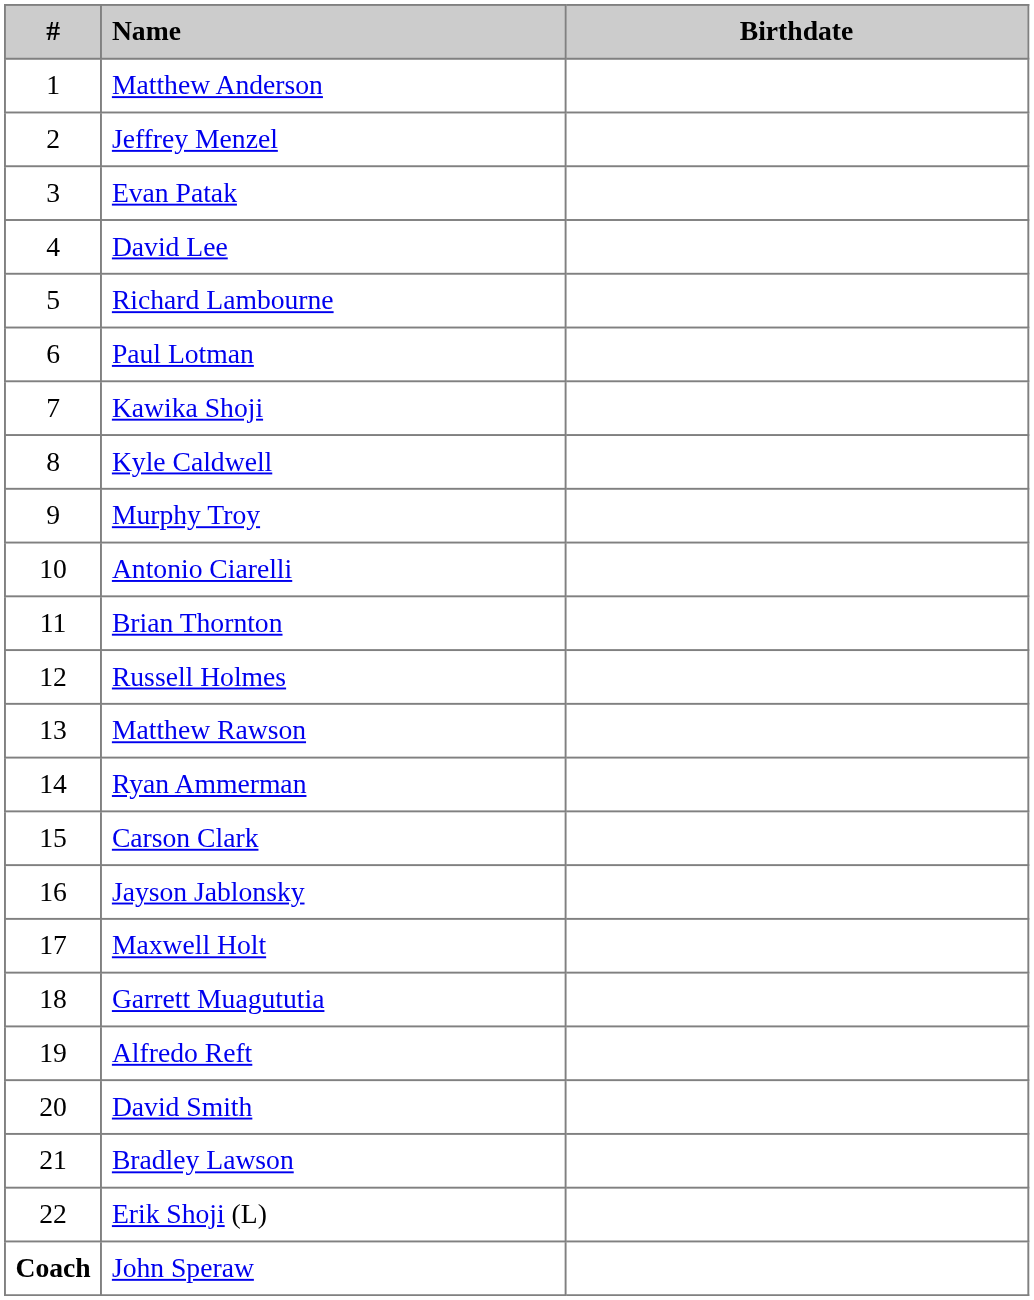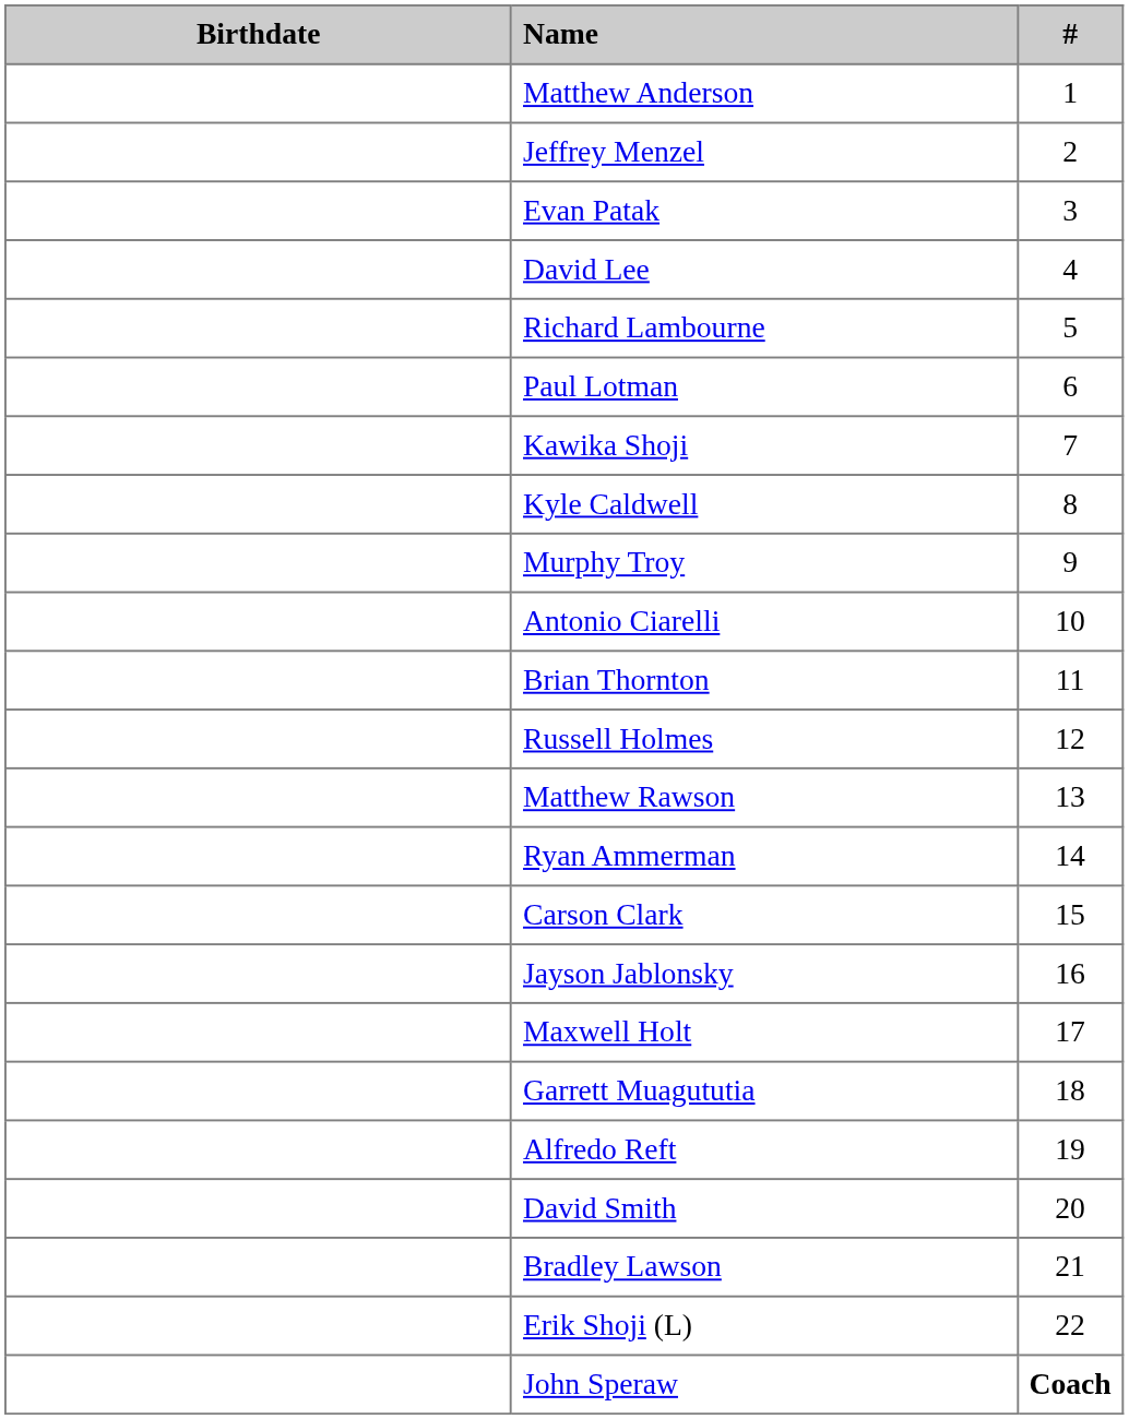 <table border="1" cellspacing="2" cellpadding="5" style="border-collapse: collapse; font-size: 90%;">
 <tr style="background:#ccc;">
+<th style="text-align:center; width:16em;">Birthdate</th>
+<th style="text-align:left; width:16em;">Name</th>
 <th>#</th>
-<th style="text-align:left; width:16em;">Name</th>
-<th style="text-align:center; width:16em;">Birthdate</th>
 </tr>
 <tr>
+<td align="center"></td>
+<td><a href='#'>Matthew Anderson</a></td>
 <td style="text-align:center;">1</td>
-<td><a href='#'>Matthew Anderson</a></td>
-<td align="center"></td>
 </tr>
 <tr>
+<td align="center"></td>
+<td><a href='#'>Jeffrey Menzel</a></td>
 <td style="text-align:center;">2</td>
-<td><a href='#'>Jeffrey Menzel</a></td>
-<td align="center"></td>
 </tr>
 <tr>
+<td align="center"></td>
+<td><a href='#'>Evan Patak</a></td>
 <td style="text-align:center;">3</td>
-<td><a href='#'>Evan Patak</a></td>
-<td align="center"></td>
 </tr>
 <tr>
+<td align="center"></td>
+<td><a href='#'>David Lee</a></td>
 <td style="text-align:center;">4</td>
-<td><a href='#'>David Lee</a></td>
-<td align="center"></td>
 </tr>
 <tr>
+<td align="center"></td>
+<td><a href='#'>Richard Lambourne</a></td>
 <td style="text-align:center;">5</td>
-<td><a href='#'>Richard Lambourne</a></td>
-<td align="center"></td>
 </tr>
 <tr>
+<td align="center"></td>
+<td><a href='#'>Paul Lotman</a></td>
 <td style="text-align:center;">6</td>
-<td><a href='#'>Paul Lotman</a></td>
-<td align="center"></td>
 </tr>
 <tr>
+<td align="center"></td>
+<td><a href='#'>Kawika Shoji</a></td>
 <td style="text-align:center;">7</td>
-<td><a href='#'>Kawika Shoji</a></td>
-<td align="center"></td>
 </tr>
 <tr>
+<td align="center"></td>
+<td><a href='#'>Kyle Caldwell</a></td>
 <td style="text-align:center;">8</td>
-<td><a href='#'>Kyle Caldwell</a></td>
-<td align="center"></td>
 </tr>
 <tr>
+<td align="center"></td>
+<td><a href='#'>Murphy Troy</a></td>
 <td style="text-align:center;">9</td>
-<td><a href='#'>Murphy Troy</a></td>
-<td align="center"></td>
 </tr>
 <tr>
+<td align="center"></td>
+<td><a href='#'>Antonio Ciarelli</a></td>
 <td style="text-align:center;">10</td>
-<td><a href='#'>Antonio Ciarelli</a></td>
-<td align="center"></td>
 </tr>
 <tr>
+<td align="center"></td>
+<td><a href='#'>Brian Thornton</a></td>
 <td style="text-align:center;">11</td>
-<td><a href='#'>Brian Thornton</a></td>
-<td align="center"></td>
 </tr>
 <tr>
+<td align="center"></td>
+<td><a href='#'>Russell Holmes</a></td>
 <td style="text-align:center;">12</td>
-<td><a href='#'>Russell Holmes</a></td>
-<td align="center"></td>
 </tr>
 <tr>
+<td align="center"></td>
+<td><a href='#'>Matthew Rawson</a></td>
 <td style="text-align:center;">13</td>
-<td><a href='#'>Matthew Rawson</a></td>
-<td align="center"></td>
 </tr>
 <tr>
+<td align="center"></td>
+<td><a href='#'>Ryan Ammerman</a></td>
 <td style="text-align:center;">14</td>
-<td><a href='#'>Ryan Ammerman</a></td>
-<td align="center"></td>
 </tr>
 <tr>
+<td align="center"></td>
+<td><a href='#'>Carson Clark</a></td>
 <td style="text-align:center;">15</td>
-<td><a href='#'>Carson Clark</a></td>
-<td align="center"></td>
 </tr>
 <tr>
+<td align="center"></td>
+<td><a href='#'>Jayson Jablonsky</a></td>
 <td style="text-align:center;">16</td>
-<td><a href='#'>Jayson Jablonsky</a></td>
-<td align="center"></td>
 </tr>
 <tr>
+<td align="center"></td>
+<td><a href='#'>Maxwell Holt</a></td>
 <td style="text-align:center;">17</td>
-<td><a href='#'>Maxwell Holt</a></td>
-<td align="center"></td>
 </tr>
 <tr>
+<td align="center"></td>
+<td><a href='#'>Garrett Muagututia</a></td>
 <td style="text-align:center;">18</td>
-<td><a href='#'>Garrett Muagututia</a></td>
-<td align="center"></td>
 </tr>
 <tr>
+<td align="center"></td>
+<td><a href='#'>Alfredo Reft</a></td>
 <td style="text-align:center;">19</td>
-<td><a href='#'>Alfredo Reft</a></td>
-<td align="center"></td>
 </tr>
 <tr>
+<td align="center"></td>
+<td><a href='#'>David Smith</a></td>
 <td style="text-align:center;">20</td>
-<td><a href='#'>David Smith</a></td>
-<td align="center"></td>
 </tr>
 <tr>
+<td align="center"></td>
+<td><a href='#'>Bradley Lawson</a></td>
 <td style="text-align:center;">21</td>
-<td><a href='#'>Bradley Lawson</a></td>
-<td align="center"></td>
 </tr>
 <tr>
+<td align="center"></td>
+<td><a href='#'>Erik Shoji</a> (L)</td>
 <td style="text-align:center;">22</td>
-<td><a href='#'>Erik Shoji</a> (L)</td>
-<td align="center"></td>
 </tr>
 <tr>
+<td align="center"></td>
+<td><a href='#'>John Speraw</a></td>
 <td style="text-align:center;"><strong>Coach</strong></td>
-<td><a href='#'>John Speraw</a></td>
-<td align="center"></td>
 </tr>
 </table>
